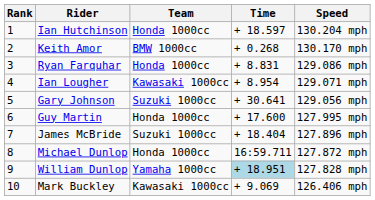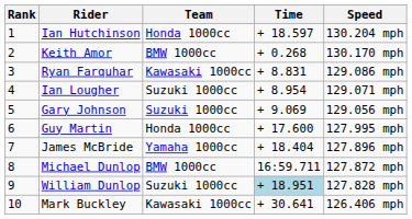 <table class="wikitable">
 <tr style="background:#efefef;">
 <th>Rank</th>
 <th>Rider</th>
 <th>Team</th>
 <th>Time</th>
 <th>Speed</th>
 </tr>
 <tr>
 <td>1</td>
 <td> <a href='#'>Ian Hutchinson</a></td>
 <td><a href='#'>Honda</a> 1000cc</td>
 <td>+ 18.597</td>
 <td>130.204 mph</td>
 </tr>
 <tr>
 <td>2</td>
 <td> <a href='#'>Keith Amor</a></td>
 <td><a href='#'>BMW</a> 1000cc</td>
 <td>+ 0.268</td>
 <td>130.170 mph</td>
 </tr>
 <tr>
 <td>3</td>
 <td> <a href='#'>Ryan Farquhar</a></td>
-<td><a href='#'>Honda</a> 1000cc</td>
+<td><a href='#'>Kawasaki</a> 1000cc</td>
 <td>+ 8.831</td>
 <td>129.086 mph</td>
 </tr>
 <tr>
 <td>4</td>
 <td> <a href='#'>Ian Lougher</a></td>
-<td><a href='#'>Kawasaki</a> 1000cc</td>
+<td>Suzuki 1000cc</td>
 <td>+ 8.954</td>
 <td>129.071 mph</td>
 </tr>
 <tr>
 <td>5</td>
 <td> <a href='#'>Gary Johnson</a></td>
 <td><a href='#'>Suzuki</a> 1000cc</td>
-<td>+ 30.641</td>
+<td>+ 9.069</td>
 <td>129.056 mph</td>
 </tr>
 <tr>
 <td>6</td>
 <td> <a href='#'>Guy Martin</a></td>
 <td>Honda 1000cc</td>
 <td>+ 17.600</td>
 <td>127.995 mph</td>
 </tr>
 <tr>
 <td>7</td>
 <td> James McBride</td>
-<td>Suzuki 1000cc</td>
+<td><a href='#'>Yamaha</a> 1000cc</td>
 <td>+ 18.404</td>
 <td>127.896 mph</td>
 </tr>
 <tr>
 <td>8</td>
 <td> <a href='#'>Michael Dunlop</a></td>
-<td>Honda 1000cc</td>
+<td><a href='#'>BMW</a> 1000cc</td>
 <td>16:59.711</td>
 <td>127.872 mph</td>
 </tr>
 <tr>
 <td>9</td>
 <td> <a href='#'>William Dunlop</a></td>
-<td><a href='#'>Yamaha</a> 1000cc</td>
+<td>Suzuki 1000cc</td>
 <td style="background: lightblue;">+ 18.951</td>
 <td>127.828 mph</td>
 </tr>
 <tr>
 <td>10</td>
 <td> Mark Buckley</td>
 <td>Kawasaki 1000cc</td>
-<td>+ 9.069</td>
+<td>+ 30.641</td>
 <td>126.406 mph</td>
 </tr>
 </table>
